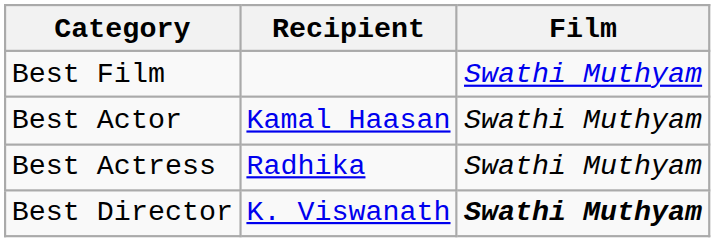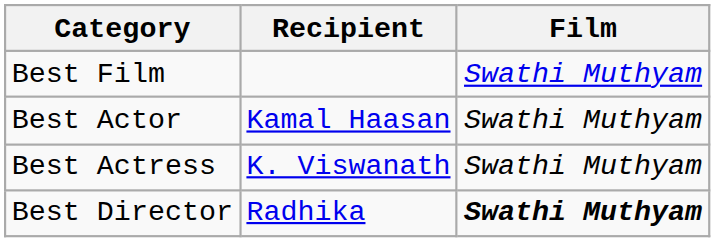 <table class="wikitable">
 <tr>
 <th>Category</th>
 <th>Recipient</th>
 <th>Film</th>
 </tr>
 <tr>
 <td>Best Film</td>
 <td></td>
 <td><em><a href='#'>Swathi Muthyam</a></em></td>
 </tr>
 <tr>
 <td>Best Actor</td>
 <td><a href='#'>Kamal Haasan</a></td>
 <td><em>Swathi Muthyam</em></td>
 </tr>
 <tr>
 <td>Best Actress</td>
-<td><a href='#'>Radhika</a></td>
+<td><a href='#'>K. Viswanath</a></td>
 <td><em>Swathi Muthyam</em></td>
 </tr>
 <tr>
 <td>Best Director</td>
-<td><a href='#'>K. Viswanath</a></td>
+<td><a href='#'>Radhika</a></td>
 <td><strong><em>Swathi Muthyam</em></strong></td>
 </tr>
 </table>
